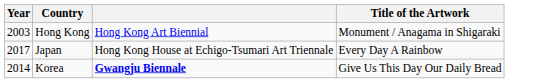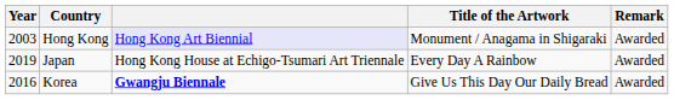 <table class="wikitable">
 <tr>
 <th>Year</th>
 <th>Country</th>
 <th></th>
 <th>Title of the Artwork</th>
+<th>Remark</th>
 </tr>
 <tr>
 <td>2003</td>
 <td>Hong Kong</td>
-<td><a href='#'>Hong Kong Art Biennial</a></td>
+<td style="background: lavender;"><a href='#'>Hong Kong Art Biennial</a></td>
 <td>Monument / Anagama in Shigaraki</td>
+<td>Awarded </td>
 </tr>
 <tr>
-<td>2017</td>
+<td>2019</td>
 <td>Japan</td>
 <td>Hong Kong House at Echigo-Tsumari Art Triennale </td>
 <td>Every Day A Rainbow</td>
+<td>Awarded</td>
 </tr>
 <tr>
-<td>2014</td>
+<td>2016</td>
 <td>Korea</td>
 <td><strong><a href='#'>Gwangju Biennale</a></strong></td>
 <td>Give Us This Day Our Daily Bread</td>
+<td>Awarded</td>
 </tr>
 </table>
